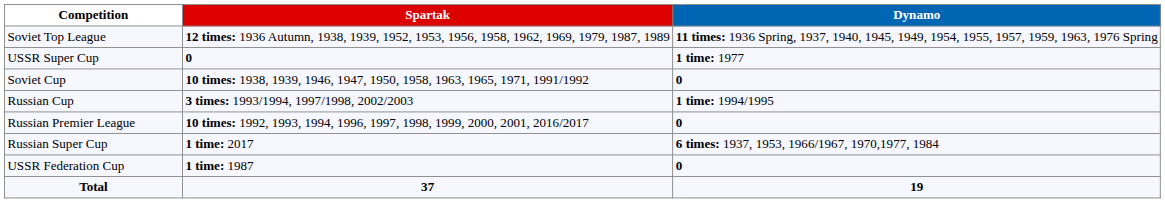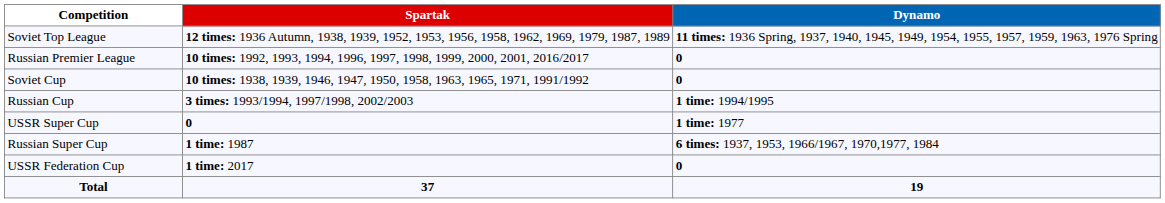 <table bgcolor="#f7f8ff" cellpadding="3" cellspacing="0" border="1" style="font-size: 95%; border: gray solid 1px; border-collapse: collapse;">
 <tr align=center bgcolor="#FFFFFF">
 <td width="200"><strong>Competition</strong></td>
 <th style="color:#FFFFFF; background:#DD0000;">Spartak</th>
 <th style="color:#FFFFFF; background:#0066b3;">Dynamo</th>
 </tr>
 <tr>
 <td>Soviet Top League</td>
 <td><strong>12 times:</strong> 1936 Autumn, 1938, 1939, 1952, 1953, 1956, 1958, 1962, 1969, 1979, 1987, 1989</td>
 <td><strong>11 times:</strong> 1936 Spring,  1937, 1940, 1945, 1949, 1954, 1955, 1957, 1959, 1963, 1976 Spring</td>
 </tr>
 <tr>
-<td>USSR Super Cup</td>
+<td>Russian Premier League</td>
+<td><strong>10 times:</strong> 1992, 1993, 1994, 1996, 1997, 1998, 1999, 2000, 2001, 2016/2017</td>
 <td><strong>0</strong></td>
-<td><strong>1 time:</strong> 1977</td>
 </tr>
 <tr>
 <td>Soviet Cup</td>
 <td><strong>10 times:</strong> 1938, 1939, 1946, 1947, 1950, 1958, 1963, 1965, 1971, 1991/1992</td>
 <td><strong>0</strong></td>
 </tr>
 <tr>
 <td>Russian Cup</td>
 <td><strong>3 times:</strong> 1993/1994, 1997/1998, 2002/2003</td>
 <td><strong>1 time:</strong> 1994/1995</td>
 </tr>
 <tr>
-<td>Russian Premier League</td>
-<td><strong>10 times:</strong> 1992, 1993, 1994, 1996, 1997, 1998, 1999, 2000, 2001, 2016/2017</td>
+<td>USSR Super Cup</td>
 <td><strong>0</strong></td>
+<td><strong>1 time:</strong> 1977</td>
 </tr>
 <tr>
 <td>Russian Super Cup</td>
-<td><strong>1 time:</strong> 2017</td>
+<td><strong>1 time:</strong> 1987</td>
 <td><strong>6 times:</strong> 1937, 1953, 1966/1967, 1970,1977, 1984</td>
 </tr>
 <tr>
 <td>USSR Federation Cup</td>
-<td><strong>1 time:</strong> 1987</td>
+<td><strong>1 time:</strong> 2017</td>
 <td><strong>0</strong></td>
 </tr>
 <tr>
 <th><strong>Total</strong></th>
 <th><strong>37</strong></th>
 <th><strong>19</strong></th>
 </tr>
 </table>
